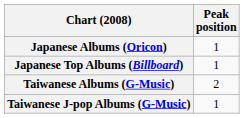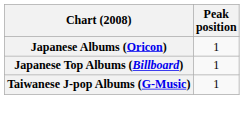 <table class="wikitable plainrowheaders sortable" style="text-align:center">
 <tr>
 <th>Chart (2008)</th>
 <th>Peak<br>position</th>
 </tr>
 <tr>
 <th scope="row">Japanese Albums (<a href='#'>Oricon</a>)</th>
 <td>1</td>
 </tr>
 <tr>
 <th scope="row">Japanese Top Albums (<em><a href='#'>Billboard</a></em>)</th>
 <td>1</td>
 </tr>
 <tr>
-<th scope="row">Taiwanese Albums (<a href='#'>G-Music</a>)</th>
-<td>2</td>
-</tr>
-<tr>
 <th scope="row">Taiwanese J-pop Albums (<a href='#'>G-Music</a>)</th>
 <td>1</td>
 </tr>
 </table>
